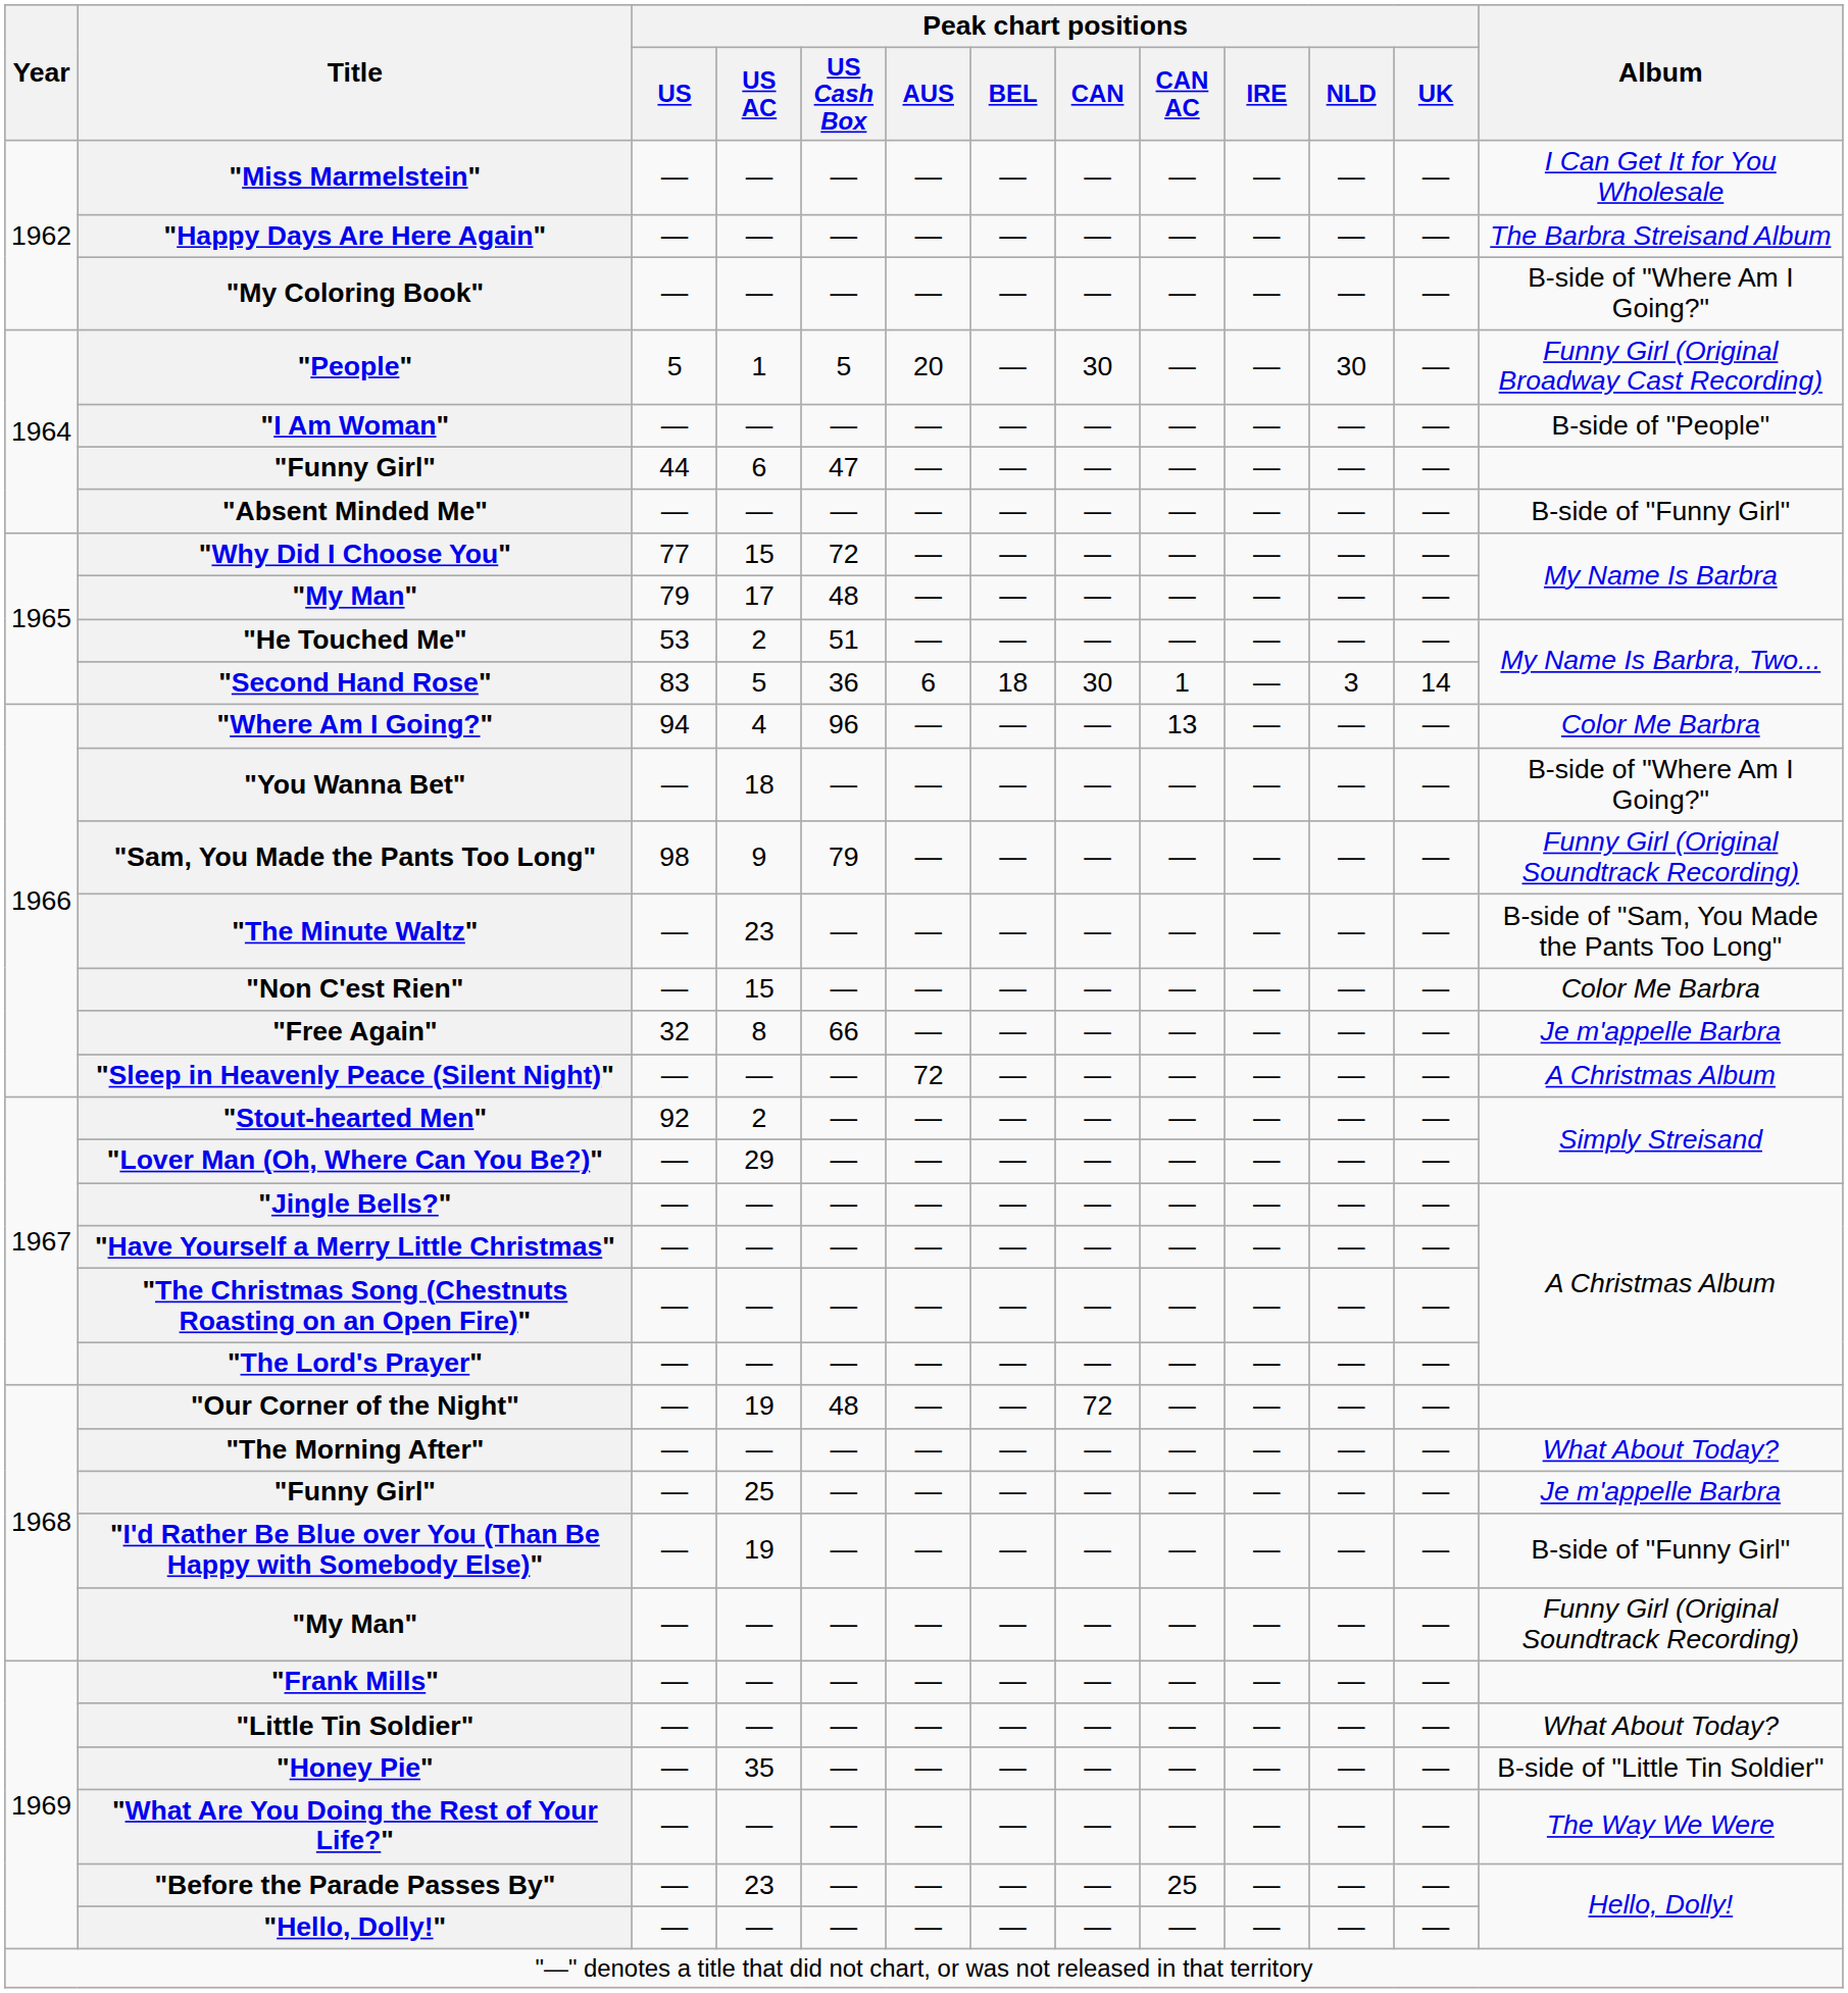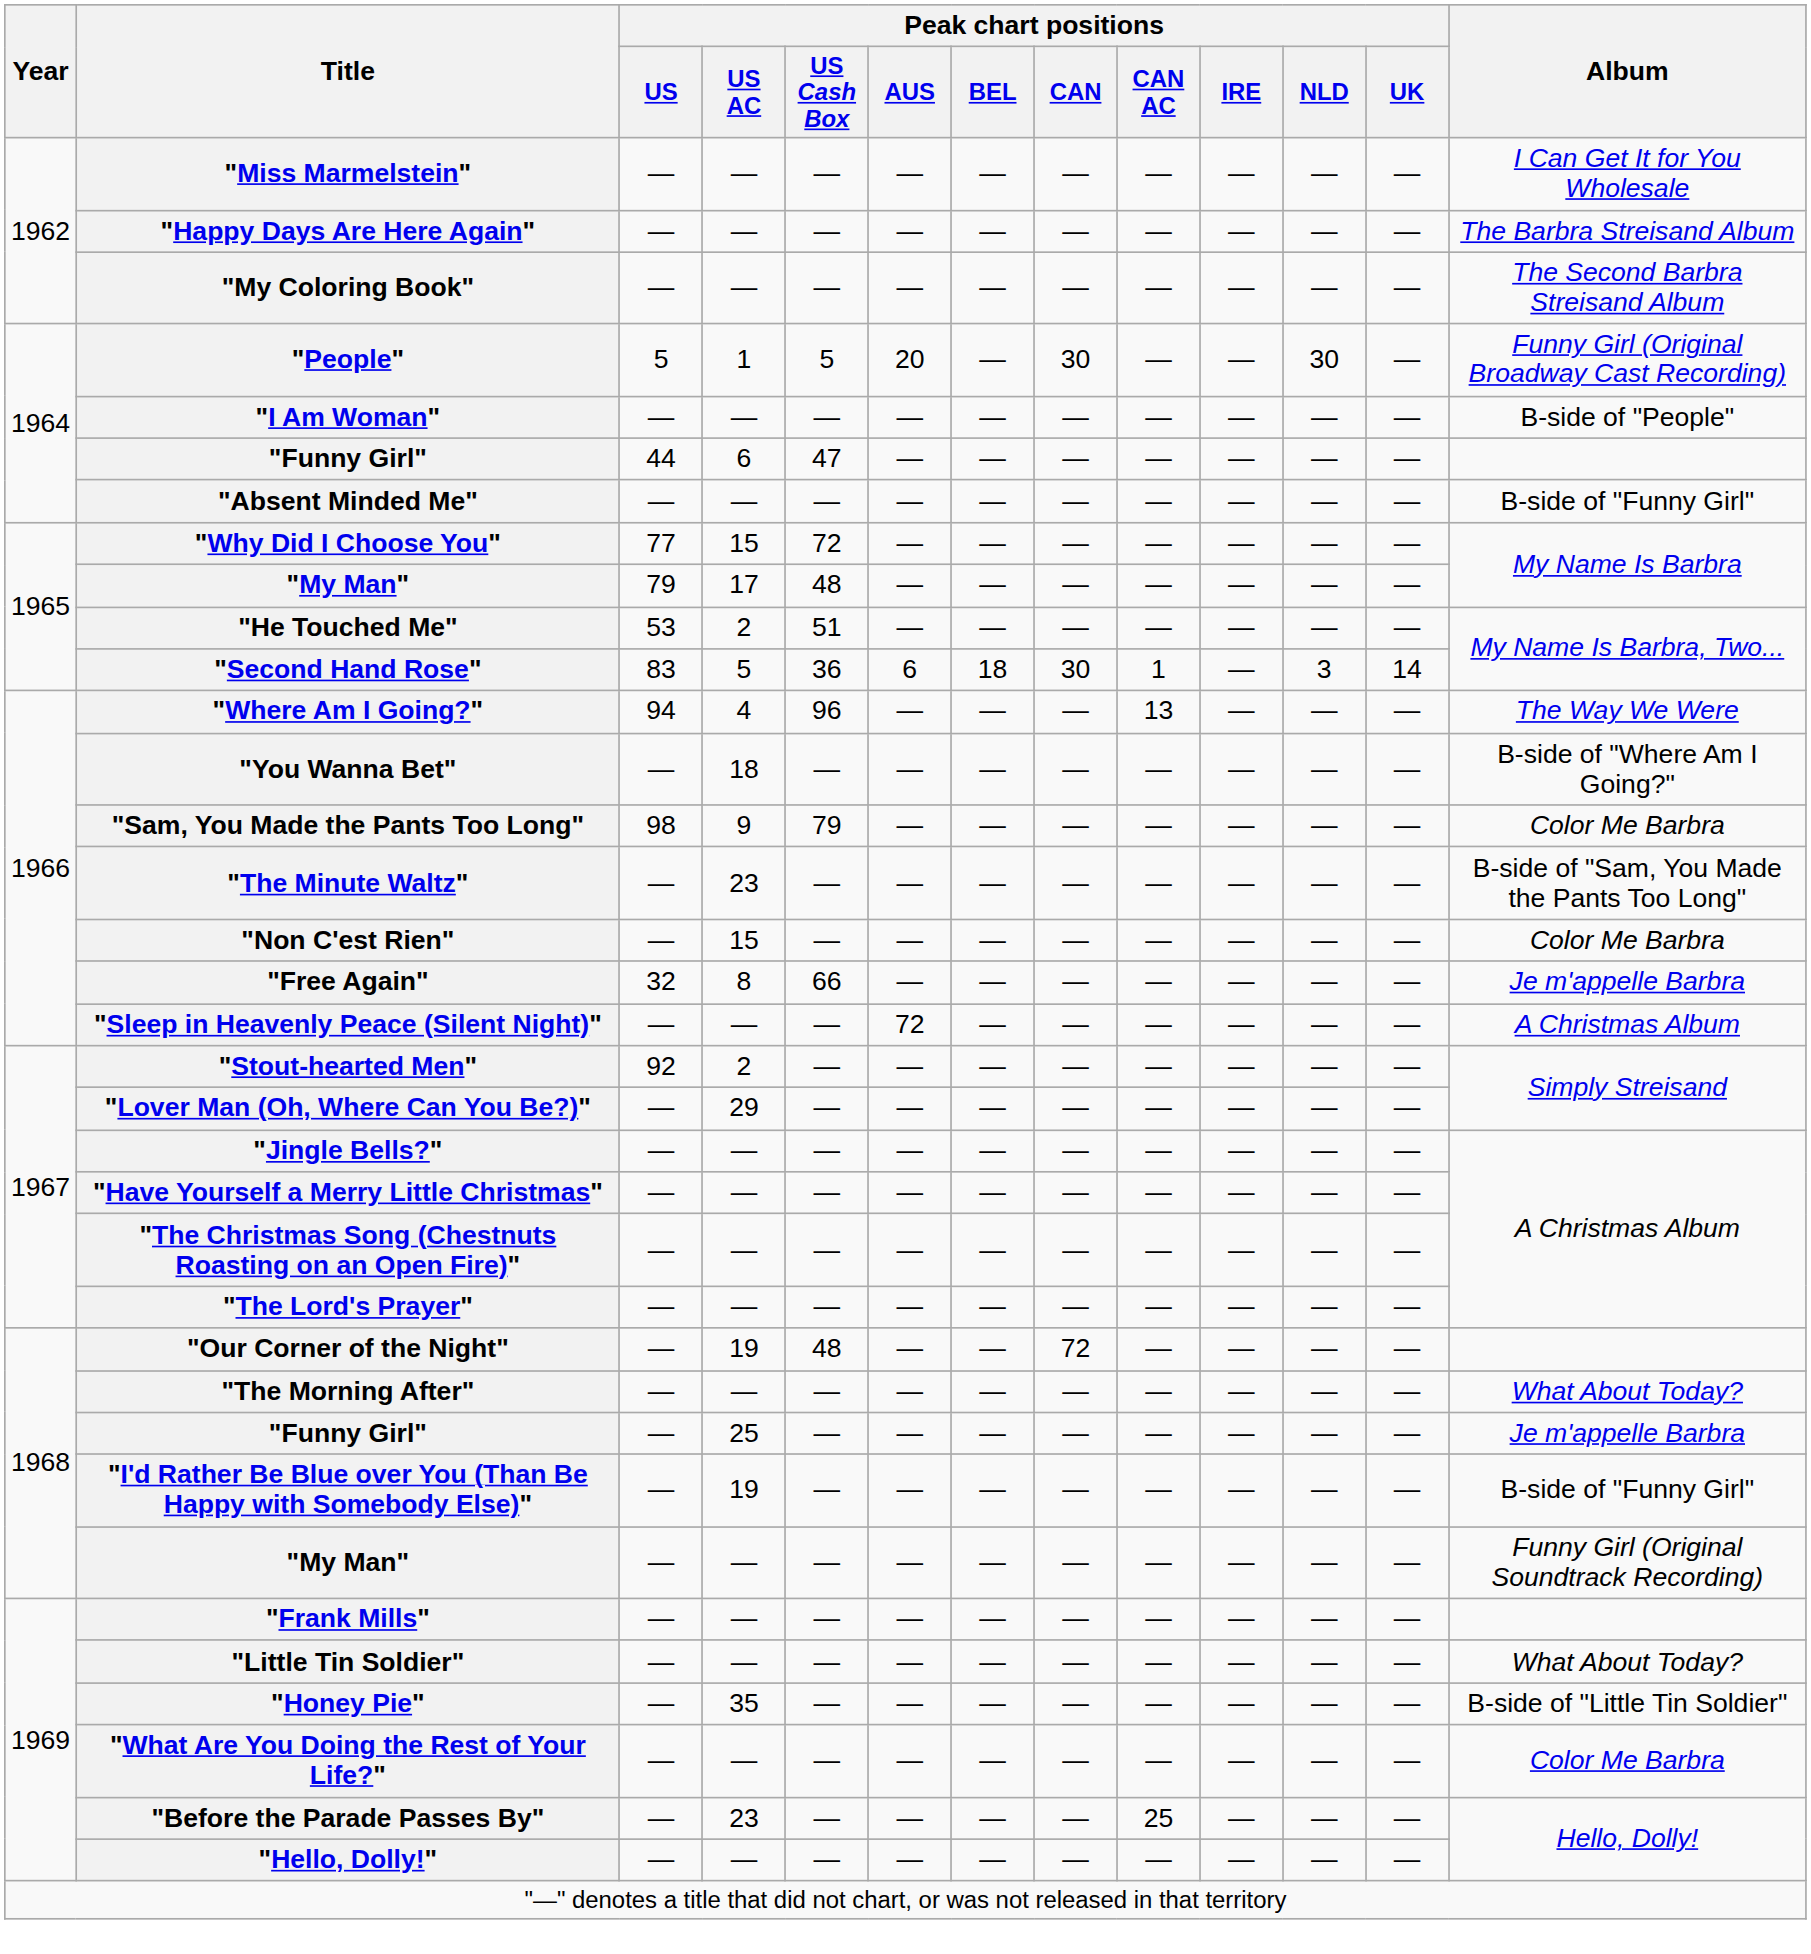 <table class="wikitable plainrowheaders" style="text-align:center;">
 <tr>
 <th scope="col" rowspan="2" style="width:1em;">Year</th>
 <th scope="col" rowspan="2" style="width:20em;">Title</th>
 <th scope="col" colspan="10">Peak chart positions</th>
 <th scope="col" rowspan="2" style="width:13em;">Album</th>
 </tr>
 <tr>
 <th scope="col" style="width:3em;font-size:90%;"><a href='#'>US</a><br></th>
 <th scope="col" style="width:3em;font-size:90%;"><a href='#'>US AC</a><br></th>
 <th scope="col" style="width:3em;font-size:90%;"><a href='#'>US <em>Cash Box</em></a><br></th>
 <th scope="col" style="width:3em;font-size:90%;"><a href='#'>AUS</a><br></th>
 <th scope="col" style="width:3em;font-size:90%;"><a href='#'>BEL</a><br></th>
 <th scope="col" style="width:3em;font-size:90%;"><a href='#'>CAN</a><br></th>
 <th scope="col" style="width:3em;font-size:90%;"><a href='#'>CAN AC</a><br></th>
 <th scope="col" style="width:3em;font-size:90%;"><a href='#'>IRE</a><br></th>
 <th scope="col" style="width:3em;font-size:90%;"><a href='#'>NLD</a><br></th>
 <th scope="col" style="width:3em;font-size:90%;"><a href='#'>UK</a><br></th>
 </tr>
 <tr>
 <td rowspan="3">1962</td>
 <th scope="row">"<a href='#'>Miss Marmelstein</a>"</th>
 <td>—</td>
 <td>—</td>
 <td>—</td>
 <td>—</td>
 <td>—</td>
 <td>—</td>
 <td>—</td>
 <td>—</td>
 <td>—</td>
 <td>—</td>
 <td><em><a href='#'>I Can Get It for You Wholesale</a></em></td>
 </tr>
 <tr>
 <th scope="row">"<a href='#'>Happy Days Are Here Again</a>"</th>
 <td>—</td>
 <td>—</td>
 <td>—</td>
 <td>—</td>
 <td>—</td>
 <td>—</td>
 <td>—</td>
 <td>—</td>
 <td>—</td>
 <td>—</td>
 <td><em><a href='#'>The Barbra Streisand Album</a></em></td>
 </tr>
 <tr>
 <th scope="row">"My Coloring Book"</th>
 <td>—</td>
 <td>—</td>
 <td>—</td>
 <td>—</td>
 <td>—</td>
 <td>—</td>
 <td>—</td>
 <td>—</td>
 <td>—</td>
 <td>—</td>
-<td>B-side of "Where Am I Going?"</td>
+<td><em><a href='#'>The Second Barbra Streisand Album</a></em></td>
 </tr>
 <tr>
 <td rowspan="4">1964</td>
 <th scope="row">"<a href='#'>People</a>"</th>
 <td>5</td>
 <td>1</td>
 <td>5</td>
 <td>20</td>
 <td>—</td>
 <td>30</td>
 <td>—</td>
 <td>—</td>
 <td>30</td>
 <td>—</td>
 <td><em><a href='#'>Funny Girl (Original Broadway Cast Recording)</a></em></td>
 </tr>
 <tr>
 <th scope="row">"<a href='#'>I Am Woman</a>"</th>
 <td>—</td>
 <td>—</td>
 <td>—</td>
 <td>—</td>
 <td>—</td>
 <td>—</td>
 <td>—</td>
 <td>—</td>
 <td>—</td>
 <td>—</td>
 <td>B-side of "People"</td>
 </tr>
 <tr>
 <th scope="row">"Funny Girl"</th>
 <td>44</td>
 <td>6</td>
 <td>47</td>
 <td>—</td>
 <td>—</td>
 <td>—</td>
 <td>—</td>
 <td>—</td>
 <td>—</td>
 <td>—</td>
 <td></td>
 </tr>
 <tr>
 <th scope="row">"Absent Minded Me"</th>
 <td>—</td>
 <td>—</td>
 <td>—</td>
 <td>—</td>
 <td>—</td>
 <td>—</td>
 <td>—</td>
 <td>—</td>
 <td>—</td>
 <td>—</td>
 <td>B-side of "Funny Girl"</td>
 </tr>
 <tr>
 <td rowspan="4">1965</td>
 <th scope="row">"<a href='#'>Why Did I Choose You</a>"</th>
 <td>77</td>
 <td>15</td>
 <td>72</td>
 <td>—</td>
 <td>—</td>
 <td>—</td>
 <td>—</td>
 <td>—</td>
 <td>—</td>
 <td>—</td>
 <td rowspan="2"><em><a href='#'>My Name Is Barbra</a></em></td>
 </tr>
 <tr>
 <th scope="row">"<a href='#'>My Man</a>"</th>
 <td>79</td>
 <td>17</td>
 <td>48</td>
 <td>—</td>
 <td>—</td>
 <td>—</td>
 <td>—</td>
 <td>—</td>
 <td>—</td>
 <td>—</td>
 </tr>
 <tr>
 <th scope="row">"He Touched Me"</th>
 <td>53</td>
 <td>2</td>
 <td>51</td>
 <td>—</td>
 <td>—</td>
 <td>—</td>
 <td>—</td>
 <td>—</td>
 <td>—</td>
 <td>—</td>
 <td rowspan="2"><em><a href='#'>My Name Is Barbra, Two...</a></em></td>
 </tr>
 <tr>
 <th scope="row">"<a href='#'>Second Hand Rose</a>"</th>
 <td>83</td>
 <td>5</td>
 <td>36</td>
 <td>6</td>
 <td>18</td>
 <td>30</td>
 <td>1</td>
 <td>—</td>
 <td>3</td>
 <td>14</td>
 </tr>
 <tr>
 <td rowspan="7">1966</td>
 <th scope="row">"<a href='#'>Where Am I Going?</a>"</th>
 <td>94</td>
 <td>4</td>
 <td>96</td>
 <td>—</td>
 <td>—</td>
 <td>—</td>
 <td>13</td>
 <td>—</td>
 <td>—</td>
 <td>—</td>
-<td><em><a href='#'>Color Me Barbra</a></em></td>
+<td><em><a href='#'>The Way We Were</a></em></td>
 </tr>
 <tr>
 <th scope="row">"You Wanna Bet"</th>
 <td>—</td>
 <td>18</td>
 <td>—</td>
 <td>—</td>
 <td>—</td>
 <td>—</td>
 <td>—</td>
 <td>—</td>
 <td>—</td>
 <td>—</td>
 <td>B-side of "Where Am I Going?"</td>
 </tr>
 <tr>
 <th scope="row">"Sam, You Made the Pants Too Long"</th>
 <td>98</td>
 <td>9</td>
 <td>79</td>
 <td>—</td>
 <td>—</td>
 <td>—</td>
 <td>—</td>
 <td>—</td>
 <td>—</td>
 <td>—</td>
-<td><em><a href='#'>Funny Girl (Original Soundtrack Recording)</a></em></td>
+<td><em>Color Me Barbra</em></td>
 </tr>
 <tr>
 <th scope="row">"<a href='#'>The Minute Waltz</a>"</th>
 <td>—</td>
 <td>23</td>
 <td>—</td>
 <td>—</td>
 <td>—</td>
 <td>—</td>
 <td>—</td>
 <td>—</td>
 <td>—</td>
 <td>—</td>
 <td>B-side of "Sam, You Made the Pants Too Long"</td>
 </tr>
 <tr>
 <th scope="row">"Non C'est Rien"</th>
 <td>—</td>
 <td>15</td>
 <td>—</td>
 <td>—</td>
 <td>—</td>
 <td>—</td>
 <td>—</td>
 <td>—</td>
 <td>—</td>
 <td>—</td>
 <td><em>Color Me Barbra</em></td>
 </tr>
 <tr>
 <th scope="row">"Free Again"</th>
 <td>32</td>
 <td>8</td>
 <td>66</td>
 <td>—</td>
 <td>—</td>
 <td>—</td>
 <td>—</td>
 <td>—</td>
 <td>—</td>
 <td>—</td>
 <td><em><a href='#'>Je m'appelle Barbra</a></em></td>
 </tr>
 <tr>
 <th scope="row">"<a href='#'>Sleep in Heavenly Peace (Silent Night)</a>"</th>
 <td>—</td>
 <td>—</td>
 <td>—</td>
 <td>72</td>
 <td>—</td>
 <td>—</td>
 <td>—</td>
 <td>—</td>
 <td>—</td>
 <td>—</td>
 <td><em><a href='#'>A Christmas Album</a></em></td>
 </tr>
 <tr>
 <td rowspan="6">1967</td>
 <th scope="row">"<a href='#'>Stout-hearted Men</a>"</th>
 <td>92</td>
 <td>2</td>
 <td>—</td>
 <td>—</td>
 <td>—</td>
 <td>—</td>
 <td>—</td>
 <td>—</td>
 <td>—</td>
 <td>—</td>
 <td rowspan="2"><em><a href='#'>Simply Streisand</a></em></td>
 </tr>
 <tr>
 <th scope="row">"<a href='#'>Lover Man (Oh, Where Can You Be?)</a>"</th>
 <td>—</td>
 <td>29</td>
 <td>—</td>
 <td>—</td>
 <td>—</td>
 <td>—</td>
 <td>—</td>
 <td>—</td>
 <td>—</td>
 <td>—</td>
 </tr>
 <tr>
 <th scope="row">"<a href='#'>Jingle Bells?</a>"</th>
 <td>—</td>
 <td>—</td>
 <td>—</td>
 <td>—</td>
 <td>—</td>
 <td>—</td>
 <td>—</td>
 <td>—</td>
 <td>—</td>
 <td>—</td>
 <td rowspan="4"><em>A Christmas Album</em></td>
 </tr>
 <tr>
 <th scope="row">"<a href='#'>Have Yourself a Merry Little Christmas</a>"</th>
 <td>—</td>
 <td>—</td>
 <td>—</td>
 <td>—</td>
 <td>—</td>
 <td>—</td>
 <td>—</td>
 <td>—</td>
 <td>—</td>
 <td>—</td>
 </tr>
 <tr>
 <th scope="row">"<a href='#'>The Christmas Song (Chestnuts Roasting on an Open Fire)</a>"</th>
 <td>—</td>
 <td>—</td>
 <td>—</td>
 <td>—</td>
 <td>—</td>
 <td>—</td>
 <td>—</td>
 <td>—</td>
 <td>—</td>
 <td>—</td>
 </tr>
 <tr>
 <th scope="row">"<a href='#'>The Lord's Prayer</a>"</th>
 <td>—</td>
 <td>—</td>
 <td>—</td>
 <td>—</td>
 <td>—</td>
 <td>—</td>
 <td>—</td>
 <td>—</td>
 <td>—</td>
 <td>—</td>
 </tr>
 <tr>
 <td rowspan="5">1968</td>
 <th scope="row">"Our Corner of the Night"</th>
 <td>—</td>
 <td>19</td>
 <td>48</td>
 <td>—</td>
 <td>—</td>
 <td>72</td>
 <td>—</td>
 <td>—</td>
 <td>—</td>
 <td>—</td>
 <td></td>
 </tr>
 <tr>
 <th scope="row">"The Morning After"</th>
 <td>—</td>
 <td>—</td>
 <td>—</td>
 <td>—</td>
 <td>—</td>
 <td>—</td>
 <td>—</td>
 <td>—</td>
 <td>—</td>
 <td>—</td>
 <td><em><a href='#'>What About Today?</a></em></td>
 </tr>
 <tr>
 <th scope="row">"Funny Girl"</th>
 <td>—</td>
 <td>25</td>
 <td>—</td>
 <td>—</td>
 <td>—</td>
 <td>—</td>
 <td>—</td>
 <td>—</td>
 <td>—</td>
 <td>—</td>
 <td><em><a href='#'>Je m'appelle Barbra</a></em></td>
 </tr>
 <tr>
 <th scope="row">"<a href='#'>I'd Rather Be Blue over You (Than Be Happy with Somebody Else)</a>"</th>
 <td>—</td>
 <td>19</td>
 <td>—</td>
 <td>—</td>
 <td>—</td>
 <td>—</td>
 <td>—</td>
 <td>—</td>
 <td>—</td>
 <td>—</td>
 <td>B-side of "Funny Girl"</td>
 </tr>
 <tr>
 <th scope="row">"My Man"</th>
 <td>—</td>
 <td>—</td>
 <td>—</td>
 <td>—</td>
 <td>—</td>
 <td>—</td>
 <td>—</td>
 <td>—</td>
 <td>—</td>
 <td>—</td>
 <td><em>Funny Girl (Original Soundtrack Recording)</em></td>
 </tr>
 <tr>
 <td rowspan="6">1969</td>
 <th scope="row">"<a href='#'>Frank Mills</a>"</th>
 <td>—</td>
 <td>—</td>
 <td>—</td>
 <td>—</td>
 <td>—</td>
 <td>—</td>
 <td>—</td>
 <td>—</td>
 <td>—</td>
 <td>—</td>
 <td></td>
 </tr>
 <tr>
 <th scope="row">"Little Tin Soldier"</th>
 <td>—</td>
 <td>—</td>
 <td>—</td>
 <td>—</td>
 <td>—</td>
 <td>—</td>
 <td>—</td>
 <td>—</td>
 <td>—</td>
 <td>—</td>
 <td><em>What About Today?</em></td>
 </tr>
 <tr>
 <th scope="row">"<a href='#'>Honey Pie</a>"</th>
 <td>—</td>
 <td>35</td>
 <td>—</td>
 <td>—</td>
 <td>—</td>
 <td>—</td>
 <td>—</td>
 <td>—</td>
 <td>—</td>
 <td>—</td>
 <td>B-side of "Little Tin Soldier"</td>
 </tr>
 <tr>
 <th scope="row">"<a href='#'>What Are You Doing the Rest of Your Life?</a>"</th>
 <td>—</td>
 <td>—</td>
 <td>—</td>
 <td>—</td>
 <td>—</td>
 <td>—</td>
 <td>—</td>
 <td>—</td>
 <td>—</td>
 <td>—</td>
-<td><em><a href='#'>The Way We Were</a></em></td>
+<td><em><a href='#'>Color Me Barbra</a></em></td>
 </tr>
 <tr>
 <th scope="row">"Before the Parade Passes By"</th>
 <td>—</td>
 <td>23</td>
 <td>—</td>
 <td>—</td>
 <td>—</td>
 <td>—</td>
 <td>25</td>
 <td>—</td>
 <td>—</td>
 <td>—</td>
 <td rowspan="2"><em><a href='#'>Hello, Dolly!</a></em></td>
 </tr>
 <tr>
 <th scope="row">"<a href='#'>Hello, Dolly!</a>"</th>
 <td>—</td>
 <td>—</td>
 <td>—</td>
 <td>—</td>
 <td>—</td>
 <td>—</td>
 <td>—</td>
 <td>—</td>
 <td>—</td>
 <td>—</td>
 </tr>
 <tr>
 <td colspan="14" style="font-size:90%">"—" denotes a title that did not chart, or was not released in that territory</td>
 </tr>
 </table>
